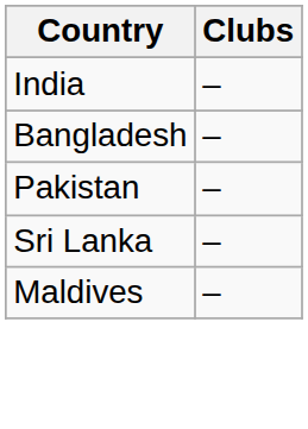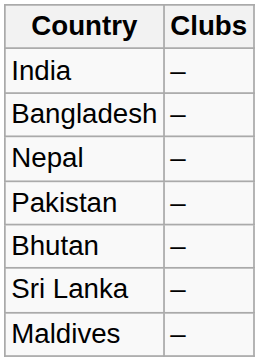 <table class="wikitable plainrowheaders sortable">
 <tr>
 <th scope="col">Country</th>
 <th scope="col">Clubs</th>
 </tr>
 <tr>
 <td> India</td>
 <td>–</td>
 </tr>
 <tr>
 <td> Bangladesh</td>
 <td>–</td>
 </tr>
 <tr>
+<td> Nepal</td>
+<td>–</td>
+</tr>
+<tr>
 <td> Pakistan</td>
+<td>–</td>
+</tr>
+<tr>
+<td> Bhutan</td>
 <td>–</td>
 </tr>
 <tr>
 <td> Sri Lanka</td>
 <td>–</td>
 </tr>
 <tr>
 <td> Maldives</td>
 <td>–</td>
 </tr>
 </table>
